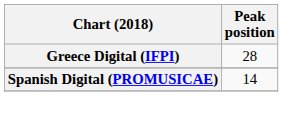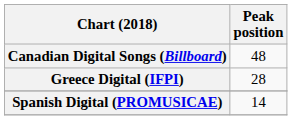 <table class="wikitable plainrowheaders sortable">
 <tr>
 <th scope="col">Chart (2018)</th>
 <th scope="col">Peak<br> position</th>
+</tr>
+<tr>
+<th scope="row">Canadian Digital Songs (<em><a href='#'>Billboard</a></em>)</th>
+<td align="center">48</td>
 </tr>
 <tr>
 <th scope="row">Greece Digital (<a href='#'>IFPI</a>)</th>
 <td align="center">28</td>
 </tr>
 <tr>
 </tr>
 <tr>
 <th scope="row">Spanish Digital (<a href='#'>PROMUSICAE</a>)</th>
 <td align="center">14</td>
 </tr>
 <tr>
 </tr>
 </table>
